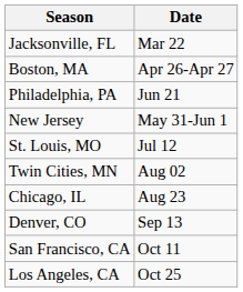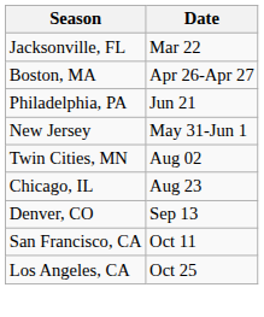 <table class="wikitable">
 <tr>
 <th>Season</th>
 <th>Date</th>
 </tr>
 <tr>
 <td>Jacksonville, FL</td>
 <td>Mar 22</td>
 </tr>
 <tr>
 <td>Boston, MA</td>
 <td>Apr 26-Apr 27</td>
 </tr>
 <tr>
 <td>Philadelphia, PA</td>
 <td>Jun 21</td>
 </tr>
 <tr>
 <td>New Jersey</td>
 <td>May 31-Jun 1</td>
 </tr>
 <tr>
-<td>St. Louis, MO</td>
-<td>Jul 12</td>
-</tr>
-<tr>
 <td>Twin Cities, MN</td>
 <td>Aug 02</td>
 </tr>
 <tr>
 <td>Chicago, IL</td>
 <td>Aug 23</td>
 </tr>
 <tr>
 <td>Denver, CO</td>
 <td>Sep 13</td>
 </tr>
 <tr>
 <td>San Francisco, CA</td>
 <td>Oct 11</td>
 </tr>
 <tr>
 <td>Los Angeles, CA</td>
 <td>Oct 25</td>
 </tr>
 </table>
